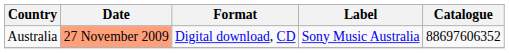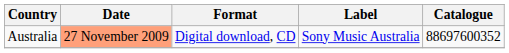 <table class="wikitable">
 <tr>
 <th>Country</th>
 <th>Date</th>
 <th>Format</th>
 <th>Label</th>
 <th>Catalogue</th>
 </tr>
 <tr>
 <td>Australia</td>
 <td style="background: lightsalmon;">27 November 2009</td>
 <td><a href='#'>Digital download</a>, <a href='#'>CD</a></td>
 <td><a href='#'>Sony Music Australia</a></td>
-<td>88697606352</td>
+<td>88697600352</td>
 </tr>
 <tr>
 </tr>
 </table>
